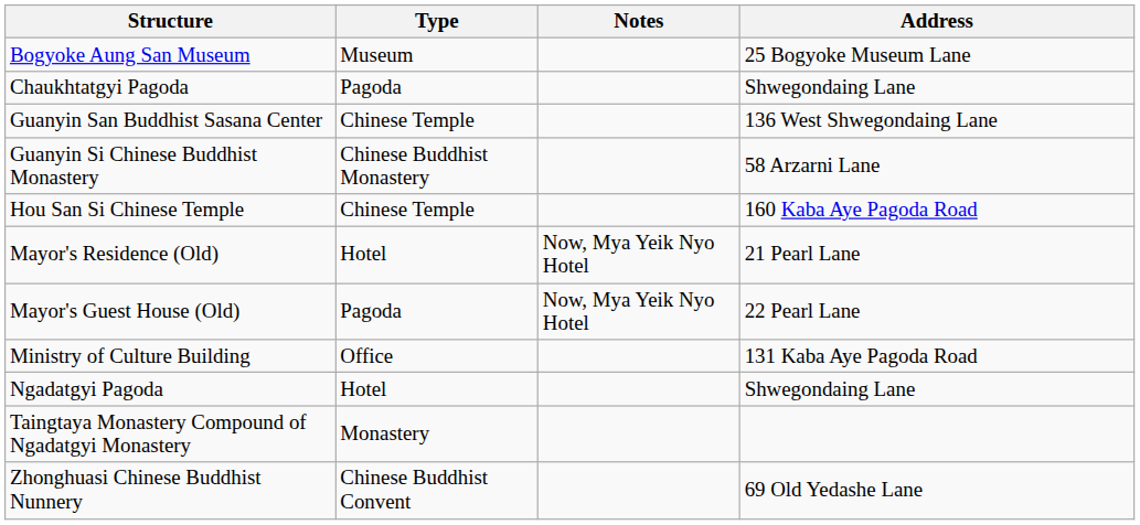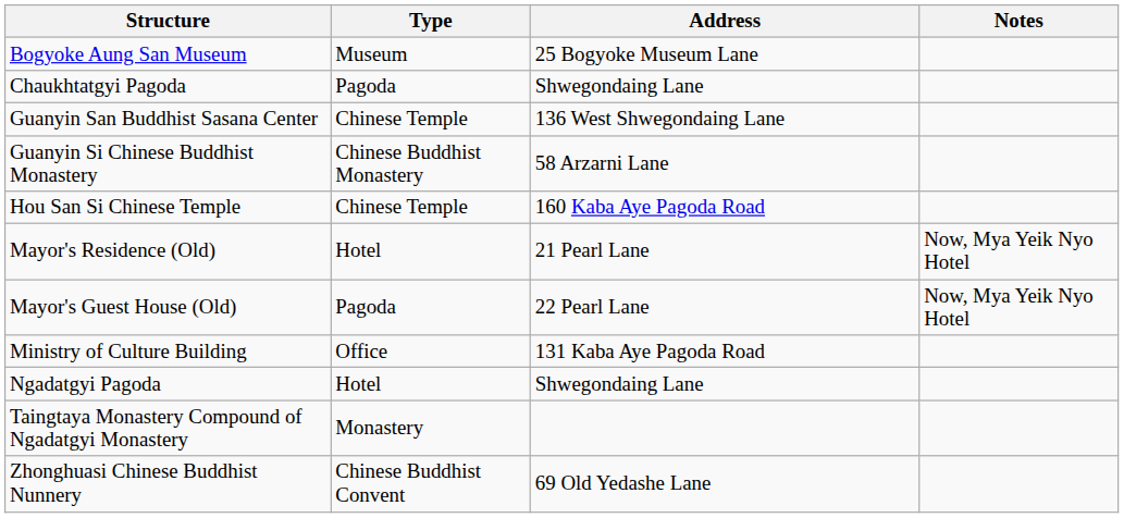 <table class="wikitable" border="1">
 <tr>
 <th width="250">Structure</th>
 <th width="150">Type</th>
+<th width="300">Address</th>
 <th width="150">Notes</th>
-<th width="300">Address</th>
 </tr>
 <tr>
 <td><a href='#'>Bogyoke Aung San Museum</a></td>
 <td>Museum</td>
+<td>25 Bogyoke Museum Lane</td>
 <td></td>
-<td>25 Bogyoke Museum Lane</td>
 </tr>
 <tr>
 <td>Chaukhtatgyi Pagoda</td>
 <td>Pagoda</td>
+<td>Shwegondaing Lane</td>
 <td></td>
-<td>Shwegondaing Lane</td>
 </tr>
 <tr>
 <td>Guanyin San Buddhist Sasana Center</td>
 <td>Chinese Temple</td>
+<td>136 West Shwegondaing Lane</td>
 <td></td>
-<td>136 West Shwegondaing Lane</td>
 </tr>
 <tr>
 <td>Guanyin Si Chinese Buddhist Monastery</td>
 <td>Chinese Buddhist Monastery</td>
+<td>58 Arzarni Lane</td>
 <td></td>
-<td>58 Arzarni Lane</td>
 </tr>
 <tr>
 <td>Hou San Si Chinese Temple</td>
 <td>Chinese Temple</td>
+<td>160 <a href='#'>Kaba Aye Pagoda Road</a></td>
 <td></td>
-<td>160 <a href='#'>Kaba Aye Pagoda Road</a></td>
 </tr>
 <tr>
 <td>Mayor's Residence (Old)</td>
 <td>Hotel</td>
+<td>21 Pearl Lane</td>
 <td>Now, Mya Yeik Nyo Hotel</td>
-<td>21 Pearl Lane</td>
 </tr>
 <tr>
 <td>Mayor's Guest House (Old)</td>
 <td>Pagoda</td>
+<td>22 Pearl Lane</td>
 <td>Now, Mya Yeik Nyo Hotel</td>
-<td>22 Pearl Lane</td>
 </tr>
 <tr>
 <td>Ministry of Culture Building</td>
 <td>Office</td>
+<td>131 Kaba Aye Pagoda Road</td>
 <td></td>
-<td>131 Kaba Aye Pagoda Road</td>
 </tr>
 <tr>
 <td>Ngadatgyi Pagoda</td>
 <td>Hotel</td>
+<td>Shwegondaing Lane</td>
 <td></td>
-<td>Shwegondaing Lane</td>
 </tr>
 <tr>
 <td>Taingtaya Monastery Compound of Ngadatgyi Monastery</td>
 <td>Monastery</td>
 <td></td>
 <td></td>
 </tr>
 <tr>
 <td>Zhonghuasi Chinese Buddhist Nunnery</td>
 <td>Chinese Buddhist Convent</td>
+<td>69 Old Yedashe Lane</td>
 <td></td>
-<td>69 Old Yedashe Lane</td>
 </tr>
 </table>
